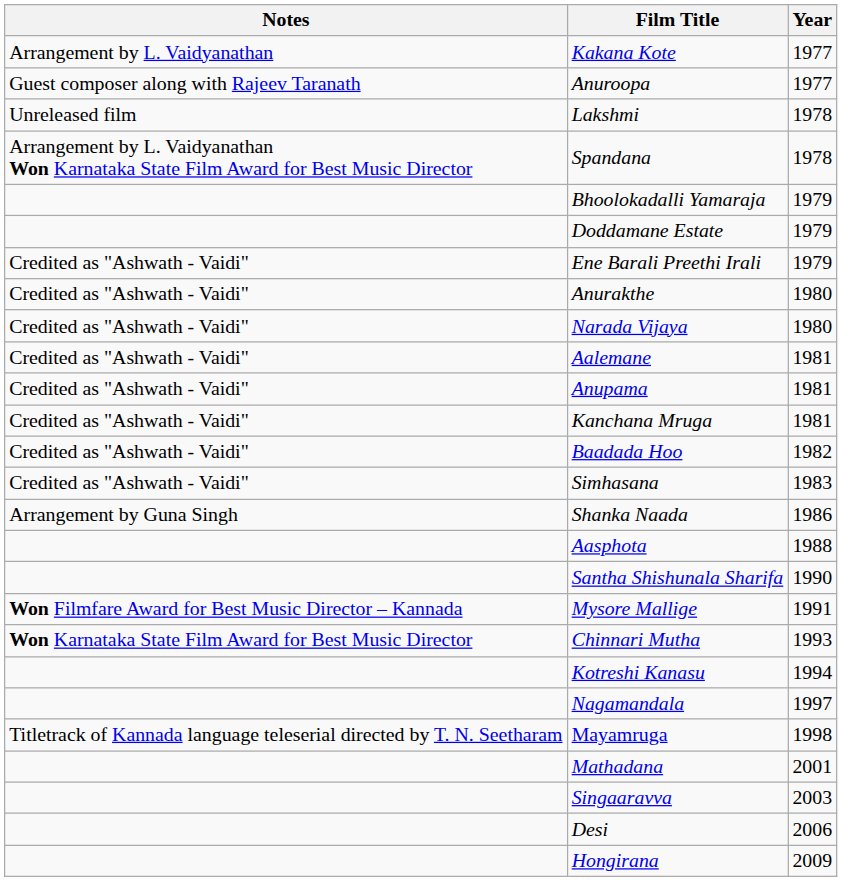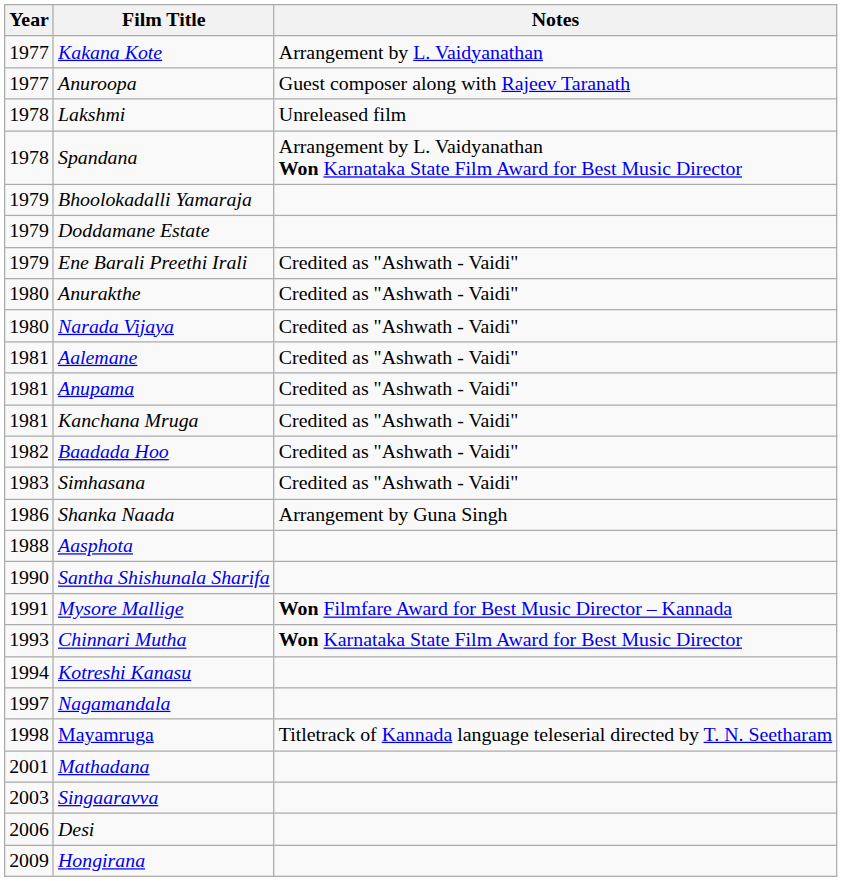 <table class="wikitable sortable">
 <tr>
+<th>Year</th>
+<th>Film Title</th>
 <th>Notes</th>
-<th>Film Title</th>
-<th>Year</th>
 </tr>
 <tr>
+<td>1977</td>
+<td><em><a href='#'>Kakana Kote</a></em></td>
 <td>Arrangement by <a href='#'>L. Vaidyanathan</a></td>
-<td><em><a href='#'>Kakana Kote</a></em></td>
-<td>1977</td>
 </tr>
 <tr>
+<td>1977</td>
+<td><em>Anuroopa</em></td>
 <td>Guest composer along with <a href='#'>Rajeev Taranath</a></td>
-<td><em>Anuroopa</em></td>
-<td>1977</td>
 </tr>
 <tr>
+<td>1978</td>
+<td><em>Lakshmi</em></td>
 <td>Unreleased film</td>
-<td><em>Lakshmi</em></td>
-<td>1978</td>
 </tr>
 <tr>
+<td>1978</td>
+<td><em>Spandana</em></td>
 <td>Arrangement by L. Vaidyanathan <br> <strong>Won</strong> <a href='#'>Karnataka State Film Award for Best Music Director</a></td>
-<td><em>Spandana</em></td>
-<td>1978</td>
 </tr>
 <tr>
+<td>1979</td>
+<td><em>Bhoolokadalli Yamaraja</em></td>
 <td></td>
-<td><em>Bhoolokadalli Yamaraja</em></td>
-<td>1979</td>
 </tr>
 <tr>
+<td>1979</td>
+<td><em>Doddamane Estate</em></td>
 <td></td>
-<td><em>Doddamane Estate</em></td>
-<td>1979</td>
 </tr>
 <tr>
+<td>1979</td>
+<td><em>Ene Barali Preethi Irali</em></td>
 <td>Credited as "Ashwath - Vaidi"</td>
-<td><em>Ene Barali Preethi Irali</em></td>
-<td>1979</td>
 </tr>
 <tr>
+<td>1980</td>
+<td><em>Anurakthe</em></td>
 <td>Credited as "Ashwath - Vaidi"</td>
-<td><em>Anurakthe</em></td>
-<td>1980</td>
 </tr>
 <tr>
+<td>1980</td>
+<td><em><a href='#'>Narada Vijaya</a></em></td>
 <td>Credited as "Ashwath - Vaidi"</td>
-<td><em><a href='#'>Narada Vijaya</a></em></td>
-<td>1980</td>
 </tr>
 <tr>
+<td>1981</td>
+<td><em><a href='#'>Aalemane</a></em></td>
 <td>Credited as "Ashwath - Vaidi"</td>
-<td><em><a href='#'>Aalemane</a></em></td>
-<td>1981</td>
 </tr>
 <tr>
+<td>1981</td>
+<td><em><a href='#'>Anupama</a></em></td>
 <td>Credited as "Ashwath - Vaidi"</td>
-<td><em><a href='#'>Anupama</a></em></td>
-<td>1981</td>
 </tr>
 <tr>
+<td>1981</td>
+<td><em>Kanchana Mruga</em></td>
 <td>Credited as "Ashwath - Vaidi"</td>
-<td><em>Kanchana Mruga</em></td>
-<td>1981</td>
 </tr>
 <tr>
+<td>1982</td>
+<td><em><a href='#'>Baadada Hoo</a></em></td>
 <td>Credited as "Ashwath - Vaidi"</td>
-<td><em><a href='#'>Baadada Hoo</a></em></td>
-<td>1982</td>
 </tr>
 <tr>
+<td>1983</td>
+<td><em>Simhasana</em></td>
 <td>Credited as "Ashwath - Vaidi"</td>
-<td><em>Simhasana</em></td>
-<td>1983</td>
 </tr>
 <tr>
+<td>1986</td>
+<td><em>Shanka Naada</em></td>
 <td>Arrangement by Guna Singh</td>
-<td><em>Shanka Naada</em></td>
-<td>1986</td>
 </tr>
 <tr>
+<td>1988</td>
+<td><em><a href='#'>Aasphota</a></em></td>
 <td></td>
-<td><em><a href='#'>Aasphota</a></em></td>
-<td>1988</td>
 </tr>
 <tr>
+<td>1990</td>
+<td><em><a href='#'>Santha Shishunala Sharifa</a></em></td>
 <td></td>
-<td><em><a href='#'>Santha Shishunala Sharifa</a></em></td>
-<td>1990</td>
 </tr>
 <tr>
+<td>1991</td>
+<td><em><a href='#'>Mysore Mallige</a></em></td>
 <td><strong>Won</strong> <a href='#'>Filmfare Award for Best Music Director – Kannada</a></td>
-<td><em><a href='#'>Mysore Mallige</a></em></td>
-<td>1991</td>
 </tr>
 <tr>
+<td>1993</td>
+<td><em><a href='#'>Chinnari Mutha</a></em></td>
 <td><strong>Won</strong> <a href='#'>Karnataka State Film Award for Best Music Director</a></td>
-<td><em><a href='#'>Chinnari Mutha</a></em></td>
-<td>1993</td>
 </tr>
 <tr>
+<td>1994</td>
+<td><em><a href='#'>Kotreshi Kanasu</a></em></td>
 <td></td>
-<td><em><a href='#'>Kotreshi Kanasu</a></em></td>
-<td>1994</td>
 </tr>
 <tr>
+<td>1997</td>
+<td><em><a href='#'>Nagamandala</a></em></td>
 <td></td>
-<td><em><a href='#'>Nagamandala</a></em></td>
-<td>1997</td>
 </tr>
 <tr>
+<td>1998</td>
+<td><a href='#'>Mayamruga</a></td>
 <td>Titletrack of <a href='#'>Kannada</a> language teleserial directed by <a href='#'>T. N. Seetharam</a></td>
-<td><a href='#'>Mayamruga</a></td>
-<td>1998</td>
 </tr>
 <tr>
+<td>2001</td>
+<td><em><a href='#'>Mathadana</a></em></td>
 <td></td>
-<td><em><a href='#'>Mathadana</a></em></td>
-<td>2001</td>
 </tr>
 <tr>
+<td>2003</td>
+<td><em><a href='#'>Singaaravva</a></em></td>
 <td></td>
-<td><em><a href='#'>Singaaravva</a></em></td>
-<td>2003</td>
 </tr>
 <tr>
+<td>2006</td>
+<td><em>Desi</em></td>
 <td></td>
-<td><em>Desi</em></td>
-<td>2006</td>
 </tr>
 <tr>
+<td>2009</td>
+<td><em><a href='#'>Hongirana</a></em></td>
 <td></td>
-<td><em><a href='#'>Hongirana</a></em></td>
-<td>2009</td>
 </tr>
 </table>
